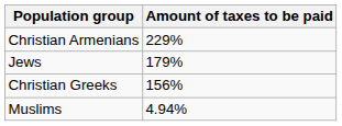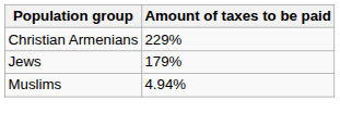 <table class="wikitable">
 <tr>
 <th>Population group</th>
 <th>Amount of taxes to be paid</th>
 </tr>
 <tr>
 <td>Christian Armenians</td>
 <td>229%</td>
 </tr>
 <tr>
 <td>Jews</td>
 <td>179%</td>
 </tr>
 <tr>
-<td>Christian Greeks</td>
-<td>156%</td>
-</tr>
-<tr>
 <td>Muslims</td>
 <td>4.94%</td>
 </tr>
 </table>
